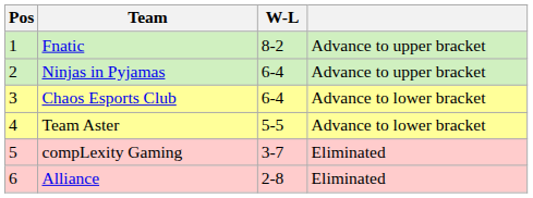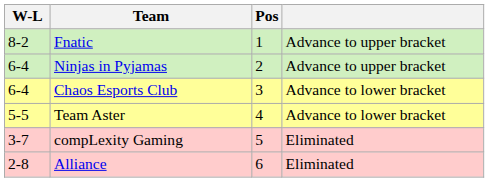 <table class="wikitable">
 <tr>
+<th width="40px">W-L</th>
+<th width="200px">Team</th>
 <th width="20px">Pos</th>
-<th width="200px">Team</th>
-<th width="40px">W-L</th>
 <th width="200px"></th>
 </tr>
 <tr style="background: #D0F0C0;">
+<td>8-2</td>
+<td><a href='#'>Fnatic</a></td>
 <td>1</td>
-<td><a href='#'>Fnatic</a></td>
-<td>8-2</td>
 <td>Advance to upper bracket</td>
 </tr>
 <tr style="background: #D0F0C0;">
+<td>6-4</td>
+<td><a href='#'>Ninjas in Pyjamas</a></td>
 <td>2</td>
-<td><a href='#'>Ninjas in Pyjamas</a></td>
-<td>6-4</td>
 <td>Advance to upper bracket</td>
 </tr>
 <tr style="background: #FFFF99;">
+<td>6-4</td>
+<td><a href='#'>Chaos Esports Club</a></td>
 <td>3</td>
-<td><a href='#'>Chaos Esports Club</a></td>
-<td>6-4</td>
 <td>Advance to lower bracket</td>
 </tr>
 <tr style="background: #FFFF99;">
+<td>5-5</td>
+<td>Team Aster</td>
 <td>4</td>
-<td>Team Aster</td>
-<td>5-5</td>
 <td>Advance to lower bracket</td>
 </tr>
 <tr style="background: #FFCCCC;">
+<td>3-7</td>
+<td>compLexity Gaming</td>
 <td>5</td>
-<td>compLexity Gaming</td>
-<td>3-7</td>
 <td>Eliminated</td>
 </tr>
 <tr style="background: #FFCCCC;">
+<td>2-8</td>
+<td><a href='#'>Alliance</a></td>
 <td>6</td>
-<td><a href='#'>Alliance</a></td>
-<td>2-8</td>
 <td>Eliminated</td>
 </tr>
 </table>
